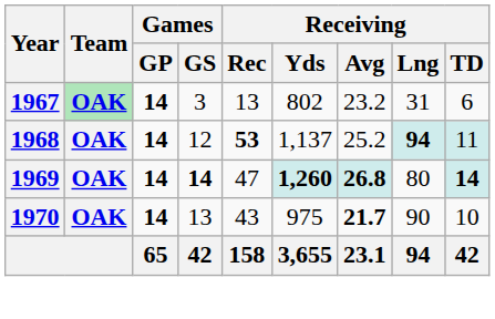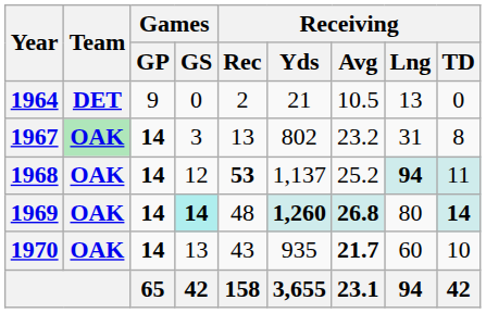 <table class="wikitable" style="text-align:center;">
 <tr>
 <th rowspan="2">Year</th>
 <th rowspan="2">Team</th>
 <th colspan="2">Games</th>
 <th colspan="5">Receiving</th>
 </tr>
 <tr>
 <th>GP</th>
 <th>GS</th>
 <th>Rec</th>
 <th>Yds</th>
 <th>Avg</th>
 <th>Lng</th>
 <th>TD</th>
 </tr>
 <tr>
+<th><a href='#'>1964</a></th>
+<th><a href='#'>DET</a></th>
+<td>9</td>
+<td>0</td>
+<td>2</td>
+<td>21</td>
+<td>10.5</td>
+<td>13</td>
+<td>0</td>
+</tr>
+<tr>
 <th><a href='#'>1967</a></th>
 <th style="background:#afe6ba;"><a href='#'>OAK</a></th>
 <td><strong>14</strong></td>
 <td>3</td>
 <td>13</td>
 <td>802</td>
 <td>23.2</td>
 <td>31</td>
-<td>6</td>
+<td>8</td>
 </tr>
 <tr>
 <th><a href='#'>1968</a></th>
 <th><a href='#'>OAK</a></th>
 <td><strong>14</strong></td>
 <td>12</td>
 <td><strong>53</strong></td>
 <td>1,137</td>
 <td>25.2</td>
 <td style="background:#cfecec;"><strong>94</strong></td>
 <td style="background:#cfecec;">11</td>
 </tr>
 <tr>
 <th><a href='#'>1969</a></th>
 <th><a href='#'>OAK</a></th>
 <td><strong>14</strong></td>
-<td><strong>14</strong></td>
-<td>47</td>
+<td style="background: paleturquoise;"><strong>14</strong></td>
+<td>48</td>
 <td style="background:#cfecec;"><strong>1,260</strong></td>
 <td style="background:#cfecec;"><strong>26.8</strong></td>
 <td>80</td>
 <td style="background:#cfecec;"><strong>14</strong></td>
 </tr>
 <tr>
 <th><a href='#'>1970</a></th>
 <th><a href='#'>OAK</a></th>
 <td><strong>14</strong></td>
 <td>13</td>
 <td>43</td>
-<td>975</td>
+<td>935</td>
 <td><strong>21.7</strong></td>
-<td>90</td>
+<td>60</td>
 <td>10</td>
 </tr>
 <tr>
 <th colspan="2"></th>
 <th>65</th>
 <th>42</th>
 <th>158</th>
 <th>3,655</th>
 <th>23.1</th>
 <th>94</th>
 <th>42</th>
 </tr>
 </table>
